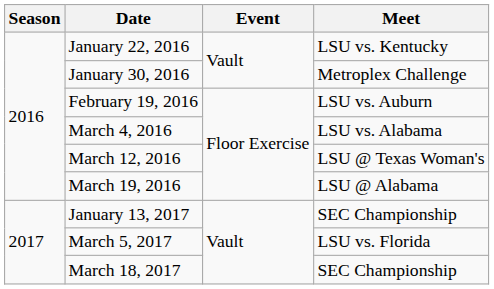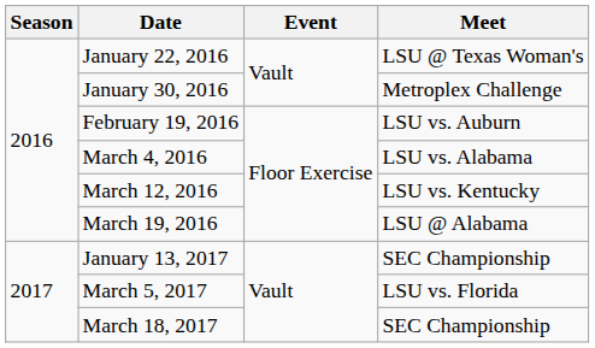 <table class="wikitable">
 <tr>
 <th>Season</th>
 <th>Date</th>
 <th>Event</th>
 <th>Meet</th>
 </tr>
 <tr>
 <td rowspan="6">2016</td>
 <td>January 22, 2016</td>
 <td rowspan="2">Vault</td>
-<td>LSU vs. Kentucky</td>
+<td>LSU @ Texas Woman's</td>
 </tr>
 <tr>
 <td>January 30, 2016</td>
 <td>Metroplex Challenge</td>
 </tr>
 <tr>
 <td>February 19, 2016</td>
 <td rowspan="4">Floor Exercise</td>
 <td>LSU vs. Auburn</td>
 </tr>
 <tr>
 <td>March 4, 2016</td>
 <td>LSU vs. Alabama</td>
 </tr>
 <tr>
 <td>March 12, 2016</td>
-<td>LSU @ Texas Woman's</td>
+<td>LSU vs. Kentucky</td>
 </tr>
 <tr>
 <td>March 19, 2016</td>
 <td>LSU @ Alabama</td>
 </tr>
 <tr>
 <td rowspan="3">2017</td>
 <td>January 13, 2017</td>
 <td rowspan="3">Vault</td>
 <td>SEC Championship</td>
 </tr>
 <tr>
 <td>March 5, 2017</td>
 <td>LSU vs. Florida</td>
 </tr>
 <tr>
 <td>March 18, 2017</td>
 <td>SEC Championship</td>
 </tr>
 </table>
